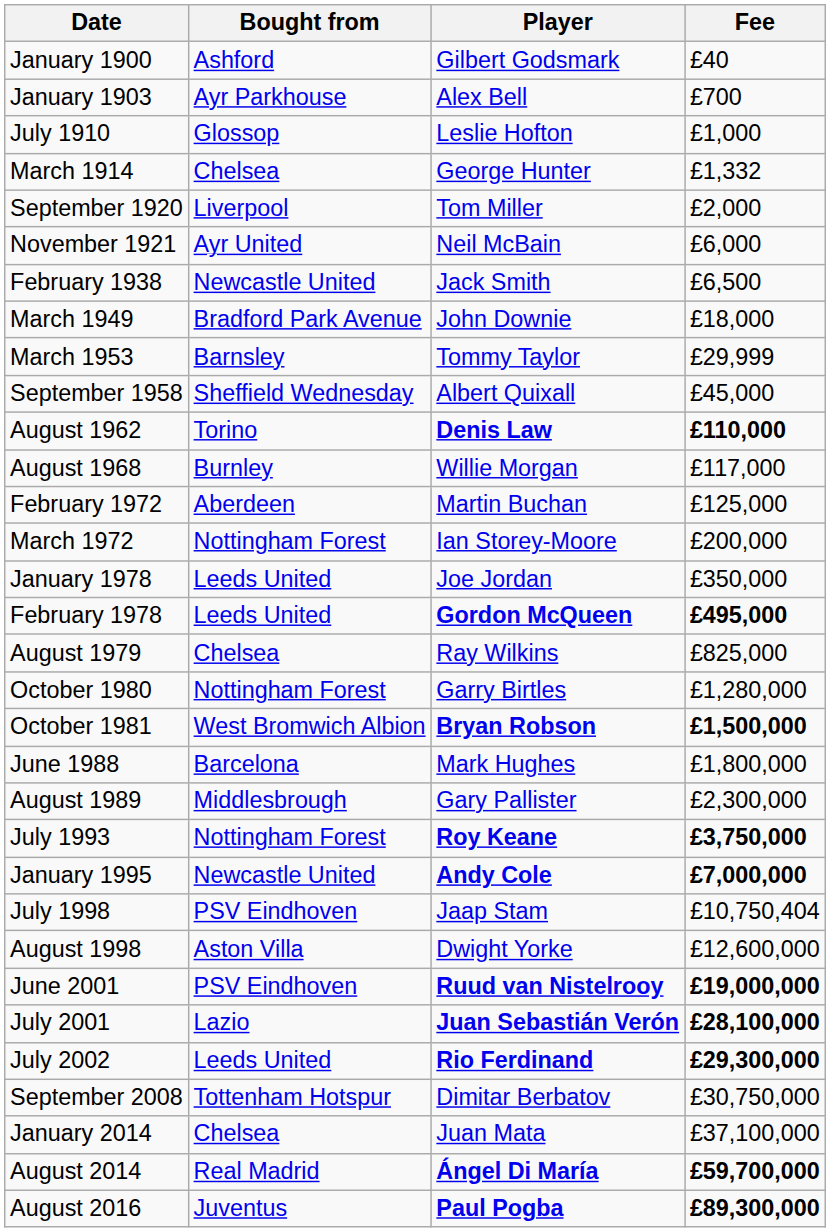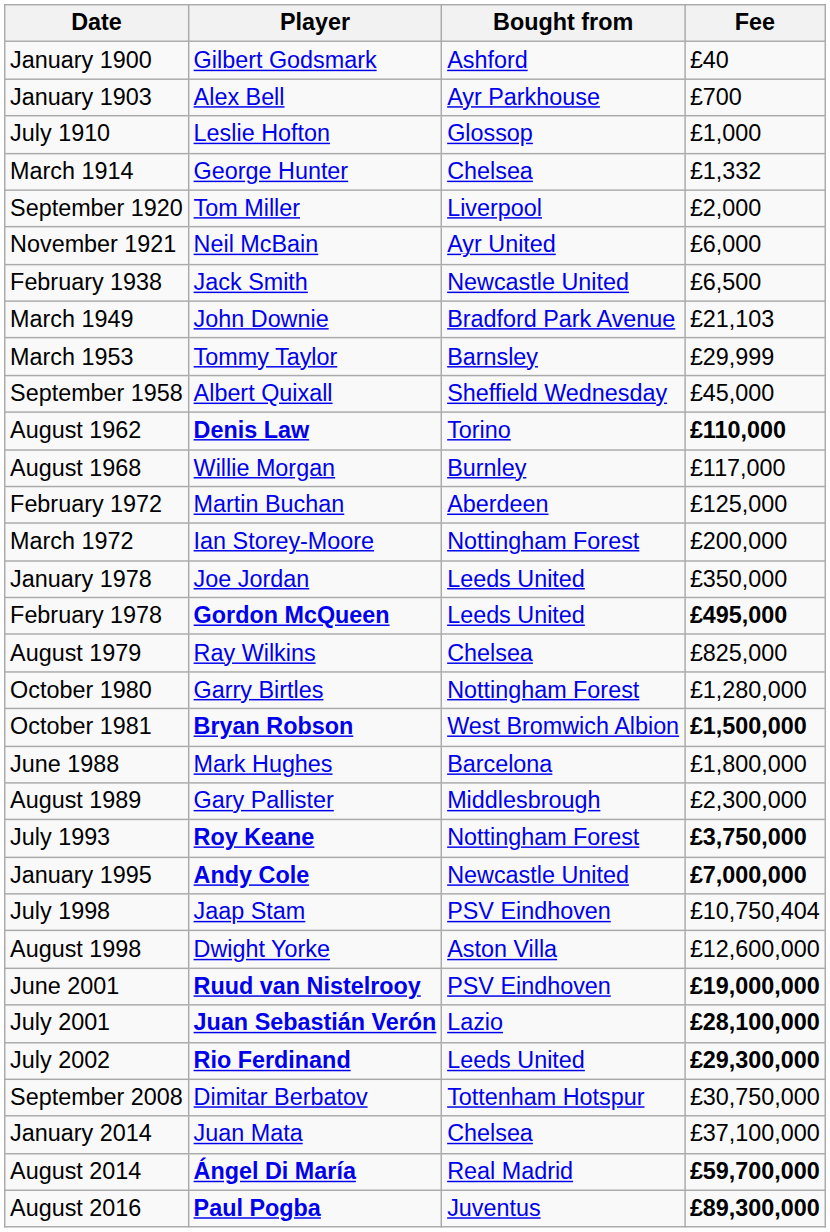 <table class="wikitable">
 <tr>
 <th>Date</th>
+<th>Player</th>
 <th>Bought from</th>
-<th>Player</th>
 <th>Fee</th>
 </tr>
 <tr>
 <td>January 1900</td>
+<td> <a href='#'>Gilbert Godsmark</a></td>
 <td><a href='#'>Ashford</a></td>
-<td> <a href='#'>Gilbert Godsmark</a></td>
 <td>£40</td>
 </tr>
 <tr>
 <td>January 1903</td>
+<td> <a href='#'>Alex Bell</a></td>
 <td><a href='#'>Ayr Parkhouse</a></td>
-<td> <a href='#'>Alex Bell</a></td>
 <td>£700</td>
 </tr>
 <tr>
 <td>July 1910</td>
+<td> <a href='#'>Leslie Hofton</a></td>
 <td><a href='#'>Glossop</a></td>
-<td> <a href='#'>Leslie Hofton</a></td>
 <td>£1,000</td>
 </tr>
 <tr>
 <td>March 1914</td>
+<td> <a href='#'>George Hunter</a></td>
 <td><a href='#'>Chelsea</a></td>
-<td> <a href='#'>George Hunter</a></td>
 <td>£1,332</td>
 </tr>
 <tr>
 <td>September 1920</td>
+<td> <a href='#'>Tom Miller</a></td>
 <td><a href='#'>Liverpool</a></td>
-<td> <a href='#'>Tom Miller</a></td>
 <td>£2,000</td>
 </tr>
 <tr>
 <td>November 1921</td>
+<td> <a href='#'>Neil McBain</a></td>
 <td><a href='#'>Ayr United</a></td>
-<td> <a href='#'>Neil McBain</a></td>
 <td>£6,000</td>
 </tr>
 <tr>
 <td>February 1938</td>
+<td> <a href='#'>Jack Smith</a></td>
 <td><a href='#'>Newcastle United</a></td>
-<td> <a href='#'>Jack Smith</a></td>
 <td>£6,500</td>
 </tr>
 <tr>
 <td>March 1949</td>
+<td> <a href='#'>John Downie</a></td>
 <td><a href='#'>Bradford Park Avenue</a></td>
-<td> <a href='#'>John Downie</a></td>
-<td>£18,000</td>
+<td>£21,103</td>
 </tr>
 <tr>
 <td>March 1953</td>
+<td> <a href='#'>Tommy Taylor</a></td>
 <td><a href='#'>Barnsley</a></td>
-<td> <a href='#'>Tommy Taylor</a></td>
 <td>£29,999</td>
 </tr>
 <tr>
 <td>September 1958</td>
+<td> <a href='#'>Albert Quixall</a></td>
 <td><a href='#'>Sheffield Wednesday</a></td>
-<td> <a href='#'>Albert Quixall</a></td>
 <td>£45,000</td>
 </tr>
 <tr>
 <td>August 1962</td>
+<td> <strong><a href='#'>Denis Law</a></strong></td>
 <td><a href='#'>Torino</a></td>
-<td> <strong><a href='#'>Denis Law</a></strong></td>
 <td><strong>£110,000</strong></td>
 </tr>
 <tr>
 <td>August 1968</td>
+<td> <a href='#'>Willie Morgan</a></td>
 <td><a href='#'>Burnley</a></td>
-<td> <a href='#'>Willie Morgan</a></td>
 <td>£117,000</td>
 </tr>
 <tr>
 <td>February 1972</td>
+<td> <a href='#'>Martin Buchan</a></td>
 <td><a href='#'>Aberdeen</a></td>
-<td> <a href='#'>Martin Buchan</a></td>
 <td>£125,000</td>
 </tr>
 <tr>
 <td>March 1972</td>
+<td> <a href='#'>Ian Storey-Moore</a></td>
 <td><a href='#'>Nottingham Forest</a></td>
-<td> <a href='#'>Ian Storey-Moore</a></td>
 <td>£200,000</td>
 </tr>
 <tr>
 <td>January 1978</td>
+<td> <a href='#'>Joe Jordan</a></td>
 <td><a href='#'>Leeds United</a></td>
-<td> <a href='#'>Joe Jordan</a></td>
 <td>£350,000</td>
 </tr>
 <tr>
 <td>February 1978</td>
+<td> <strong><a href='#'>Gordon McQueen</a></strong></td>
 <td><a href='#'>Leeds United</a></td>
-<td> <strong><a href='#'>Gordon McQueen</a></strong></td>
 <td><strong>£495,000</strong></td>
 </tr>
 <tr>
 <td>August 1979</td>
+<td> <a href='#'>Ray Wilkins</a></td>
 <td><a href='#'>Chelsea</a></td>
-<td> <a href='#'>Ray Wilkins</a></td>
 <td>£825,000</td>
 </tr>
 <tr>
 <td>October 1980</td>
+<td> <a href='#'>Garry Birtles</a></td>
 <td><a href='#'>Nottingham Forest</a></td>
-<td> <a href='#'>Garry Birtles</a></td>
 <td>£1,280,000</td>
 </tr>
 <tr>
 <td>October 1981</td>
+<td> <strong><a href='#'>Bryan Robson</a></strong></td>
 <td><a href='#'>West Bromwich Albion</a></td>
-<td> <strong><a href='#'>Bryan Robson</a></strong></td>
 <td><strong>£1,500,000</strong></td>
 </tr>
 <tr>
 <td>June 1988</td>
+<td> <a href='#'>Mark Hughes</a></td>
 <td><a href='#'>Barcelona</a></td>
-<td> <a href='#'>Mark Hughes</a></td>
 <td>£1,800,000</td>
 </tr>
 <tr>
 <td>August 1989</td>
+<td> <a href='#'>Gary Pallister</a></td>
 <td><a href='#'>Middlesbrough</a></td>
-<td> <a href='#'>Gary Pallister</a></td>
 <td>£2,300,000</td>
 </tr>
 <tr>
 <td>July 1993</td>
+<td> <strong><a href='#'>Roy Keane</a></strong></td>
 <td><a href='#'>Nottingham Forest</a></td>
-<td> <strong><a href='#'>Roy Keane</a></strong></td>
 <td><strong>£3,750,000</strong></td>
 </tr>
 <tr>
 <td>January 1995</td>
+<td> <strong><a href='#'>Andy Cole</a></strong></td>
 <td><a href='#'>Newcastle United</a></td>
-<td> <strong><a href='#'>Andy Cole</a></strong></td>
 <td><strong>£7,000,000</strong></td>
 </tr>
 <tr>
 <td>July 1998</td>
+<td> <a href='#'>Jaap Stam</a></td>
 <td><a href='#'>PSV Eindhoven</a></td>
-<td> <a href='#'>Jaap Stam</a></td>
 <td>£10,750,404</td>
 </tr>
 <tr>
 <td>August 1998</td>
+<td> <a href='#'>Dwight Yorke</a></td>
 <td><a href='#'>Aston Villa</a></td>
-<td> <a href='#'>Dwight Yorke</a></td>
 <td>£12,600,000</td>
 </tr>
 <tr>
 <td>June 2001</td>
+<td> <strong><a href='#'>Ruud van Nistelrooy</a></strong></td>
 <td><a href='#'>PSV Eindhoven</a></td>
-<td> <strong><a href='#'>Ruud van Nistelrooy</a></strong></td>
 <td><strong>£19,000,000</strong></td>
 </tr>
 <tr>
 <td>July 2001</td>
+<td> <strong><a href='#'>Juan Sebastián Verón</a></strong></td>
 <td><a href='#'>Lazio</a></td>
-<td> <strong><a href='#'>Juan Sebastián Verón</a></strong></td>
 <td><strong>£28,100,000</strong></td>
 </tr>
 <tr>
 <td>July 2002</td>
+<td> <strong><a href='#'>Rio Ferdinand</a></strong></td>
 <td><a href='#'>Leeds United</a></td>
-<td> <strong><a href='#'>Rio Ferdinand</a></strong></td>
 <td><strong>£29,300,000</strong></td>
 </tr>
 <tr>
 <td>September 2008</td>
+<td> <a href='#'>Dimitar Berbatov</a></td>
 <td><a href='#'>Tottenham Hotspur</a></td>
-<td> <a href='#'>Dimitar Berbatov</a></td>
 <td>£30,750,000</td>
 </tr>
 <tr>
 <td>January 2014</td>
+<td> <a href='#'>Juan Mata</a></td>
 <td><a href='#'>Chelsea</a></td>
-<td> <a href='#'>Juan Mata</a></td>
 <td>£37,100,000</td>
 </tr>
 <tr>
 <td>August 2014</td>
+<td> <strong><a href='#'>Ángel Di María</a></strong></td>
 <td><a href='#'>Real Madrid</a></td>
-<td> <strong><a href='#'>Ángel Di María</a></strong></td>
 <td><strong>£59,700,000</strong></td>
 </tr>
 <tr>
 <td>August 2016</td>
+<td> <strong><a href='#'>Paul Pogba</a></strong></td>
 <td><a href='#'>Juventus</a></td>
-<td> <strong><a href='#'>Paul Pogba</a></strong></td>
 <td><strong>£89,300,000</strong></td>
 </tr>
 </table>
